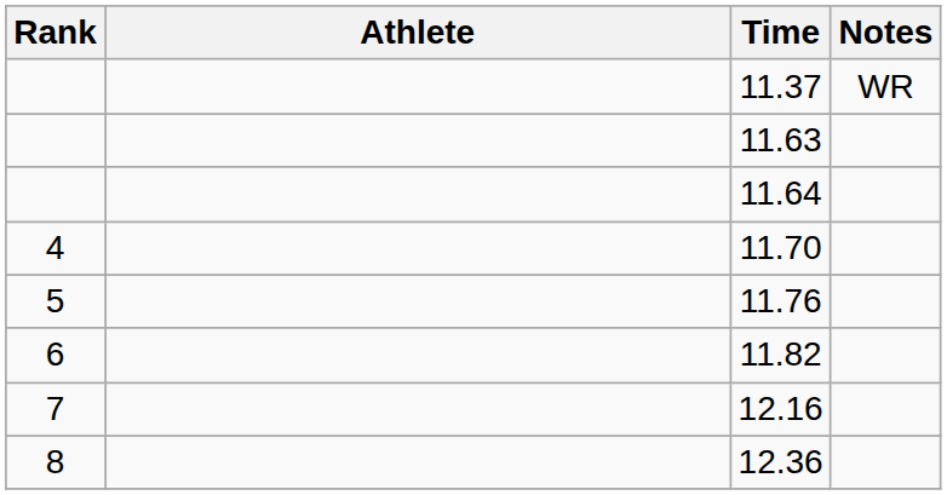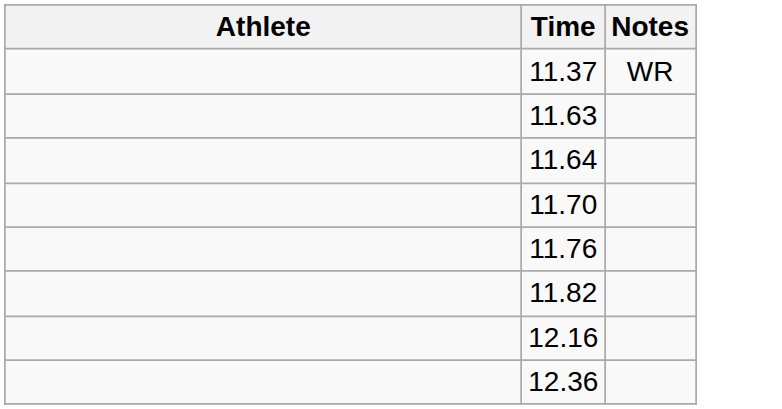 <table class="wikitable" style="text-align:center">
 <tr>
-<th>Rank</th>
 <th Style="width:18em">Athlete</th>
 <th>Time</th>
 <th>Notes</th>
 </tr>
 <tr>
-<td></td>
 <td style="text-align:left"></td>
 <td>11.37</td>
 <td>WR</td>
 </tr>
 <tr>
-<td></td>
 <td style="text-align:left"></td>
 <td>11.63</td>
 <td></td>
 </tr>
 <tr>
-<td></td>
 <td style="text-align:left"></td>
 <td>11.64</td>
 <td></td>
 </tr>
 <tr>
-<td>4</td>
 <td style="text-align:left"></td>
 <td>11.70</td>
 <td></td>
 </tr>
 <tr>
-<td>5</td>
 <td style="text-align:left"></td>
 <td>11.76</td>
 <td></td>
 </tr>
 <tr>
-<td>6</td>
 <td style="text-align:left"></td>
 <td>11.82</td>
 <td></td>
 </tr>
 <tr>
-<td>7</td>
 <td style="text-align:left"></td>
 <td>12.16</td>
 <td></td>
 </tr>
 <tr>
-<td>8</td>
 <td style="text-align:left"></td>
 <td>12.36</td>
 <td></td>
 </tr>
 </table>
